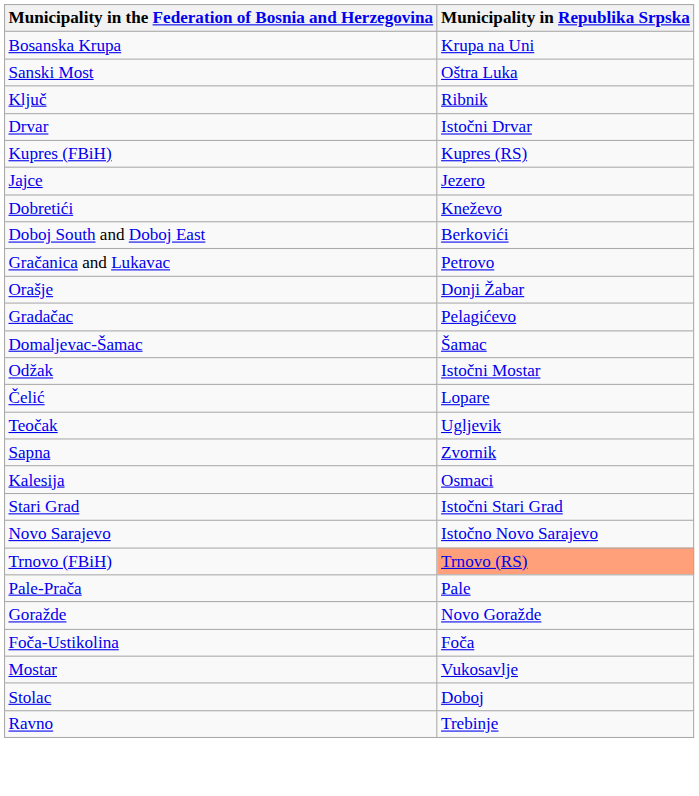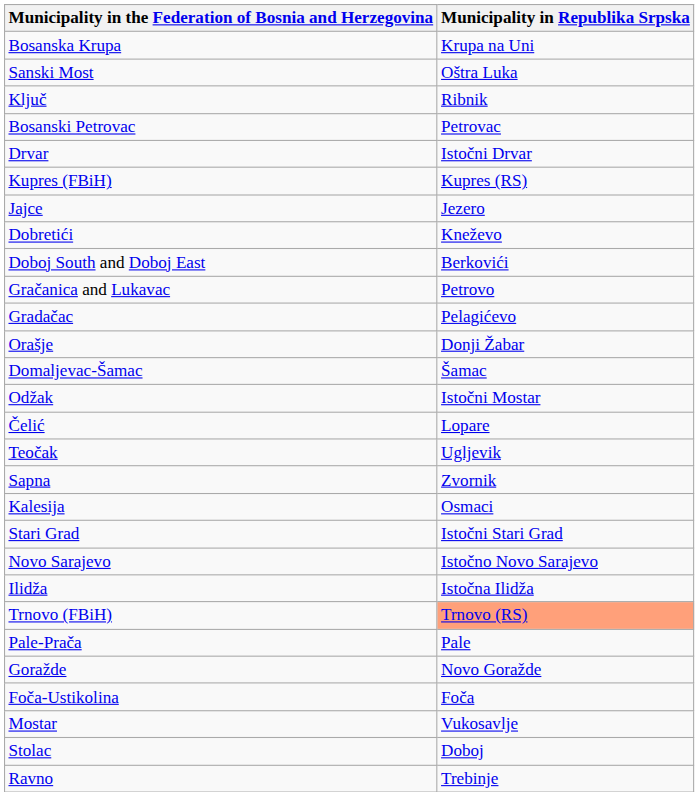 <table class="wikitable">
 <tr>
 <th>Municipality in the <a href='#'>Federation of Bosnia and Herzegovina</a></th>
 <th>Municipality in <a href='#'>Republika Srpska</a></th>
 </tr>
 <tr>
 <td><a href='#'>Bosanska Krupa</a></td>
 <td><a href='#'>Krupa na Uni</a></td>
 </tr>
 <tr>
 <td><a href='#'>Sanski Most</a></td>
 <td><a href='#'>Oštra Luka</a></td>
 </tr>
 <tr>
 <td><a href='#'>Ključ</a></td>
 <td><a href='#'>Ribnik</a></td>
+</tr>
+<tr>
+<td><a href='#'>Bosanski Petrovac</a></td>
+<td><a href='#'>Petrovac</a></td>
 </tr>
 <tr>
 <td><a href='#'>Drvar</a></td>
 <td><a href='#'>Istočni Drvar</a></td>
 </tr>
 <tr>
 <td><a href='#'>Kupres (FBiH)</a></td>
 <td><a href='#'>Kupres (RS)</a></td>
 </tr>
 <tr>
 <td><a href='#'>Jajce</a></td>
 <td><a href='#'>Jezero</a></td>
 </tr>
 <tr>
 <td><a href='#'>Dobretići</a></td>
 <td><a href='#'>Kneževo</a></td>
 </tr>
 <tr>
 <td><a href='#'>Doboj South</a> and <a href='#'>Doboj East</a></td>
 <td><a href='#'>Berkovići</a></td>
 </tr>
 <tr>
 <td><a href='#'>Gračanica</a> and <a href='#'>Lukavac</a></td>
 <td><a href='#'>Petrovo</a></td>
 </tr>
 <tr>
+<td><a href='#'>Gradačac</a></td>
+<td><a href='#'>Pelagićevo</a></td>
+</tr>
+<tr>
 <td><a href='#'>Orašje</a></td>
 <td><a href='#'>Donji Žabar</a></td>
-</tr>
-<tr>
-<td><a href='#'>Gradačac</a></td>
-<td><a href='#'>Pelagićevo</a></td>
 </tr>
 <tr>
 <td><a href='#'>Domaljevac-Šamac</a></td>
 <td><a href='#'>Šamac</a></td>
 </tr>
 <tr>
 <td><a href='#'>Odžak</a></td>
 <td><a href='#'>Istočni Mostar</a></td>
 </tr>
 <tr>
 <td><a href='#'>Čelić</a></td>
 <td><a href='#'>Lopare</a></td>
 </tr>
 <tr>
 <td><a href='#'>Teočak</a></td>
 <td><a href='#'>Ugljevik</a></td>
 </tr>
 <tr>
 <td><a href='#'>Sapna</a></td>
 <td><a href='#'>Zvornik</a></td>
 </tr>
 <tr>
 <td><a href='#'>Kalesija</a></td>
 <td><a href='#'>Osmaci</a></td>
 </tr>
 <tr>
 <td><a href='#'>Stari Grad</a></td>
 <td><a href='#'>Istočni Stari Grad</a></td>
 </tr>
 <tr>
 <td><a href='#'>Novo Sarajevo</a></td>
 <td><a href='#'>Istočno Novo Sarajevo</a></td>
 </tr>
 <tr>
+<td><a href='#'>Ilidža</a></td>
+<td><a href='#'>Istočna Ilidža</a></td>
+</tr>
+<tr>
 <td><a href='#'>Trnovo (FBiH)</a></td>
 <td style="background: lightsalmon;"><a href='#'>Trnovo (RS)</a></td>
 </tr>
 <tr>
 <td><a href='#'>Pale-Prača</a></td>
 <td><a href='#'>Pale</a></td>
 </tr>
 <tr>
 <td><a href='#'>Goražde</a></td>
 <td><a href='#'>Novo Goražde</a></td>
 </tr>
 <tr>
 <td><a href='#'>Foča-Ustikolina</a></td>
 <td><a href='#'>Foča</a></td>
 </tr>
 <tr>
 <td><a href='#'>Mostar</a></td>
 <td><a href='#'>Vukosavlje</a></td>
 </tr>
 <tr>
 <td><a href='#'>Stolac</a></td>
 <td><a href='#'>Doboj</a></td>
 </tr>
 <tr>
 <td><a href='#'>Ravno</a></td>
 <td><a href='#'>Trebinje</a></td>
 </tr>
 </table>
